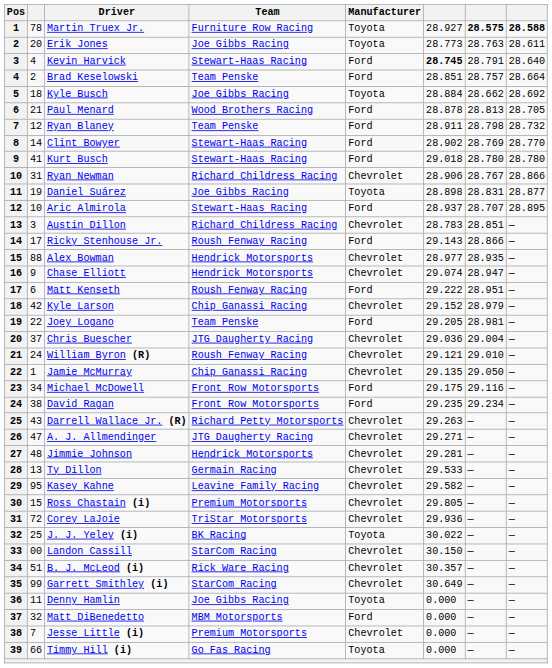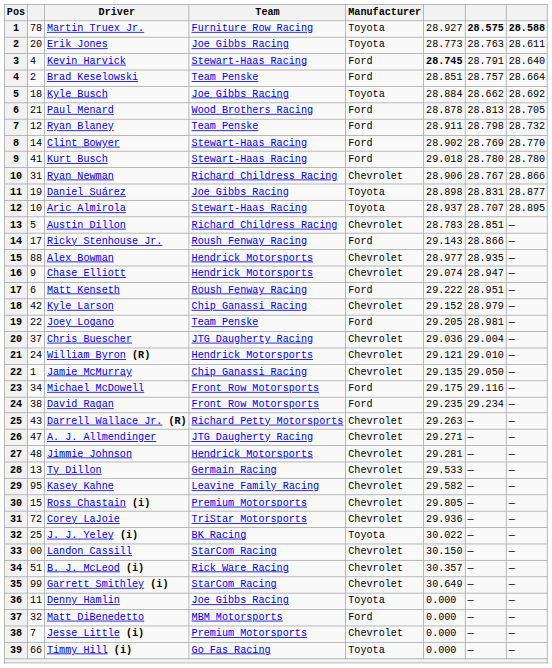 <table class="wikitable" style="font-size:95%">
 <tr>
 <th>Pos</th>
 <th></th>
 <th>Driver</th>
 <th>Team</th>
 <th>Manufacturer</th>
 <th></th>
 <th></th>
 <th></th>
 </tr>
 <tr>
 <th>1</th>
 <td>78</td>
 <td><a href='#'>Martin Truex Jr.</a></td>
 <td><a href='#'>Furniture Row Racing</a></td>
 <td>Toyota</td>
 <td>28.927</td>
 <td><strong>28.575</strong></td>
 <td><strong>28.588</strong></td>
 </tr>
 <tr>
 <th>2</th>
 <td>20</td>
 <td><a href='#'>Erik Jones</a></td>
 <td><a href='#'>Joe Gibbs Racing</a></td>
 <td>Toyota</td>
 <td>28.773</td>
 <td>28.763</td>
 <td>28.611</td>
 </tr>
 <tr>
 <th>3</th>
 <td>4</td>
 <td><a href='#'>Kevin Harvick</a></td>
 <td><a href='#'>Stewart-Haas Racing</a></td>
 <td>Ford</td>
 <td><strong>28.745</strong></td>
 <td>28.791</td>
 <td>28.640</td>
 </tr>
 <tr>
 <th>4</th>
 <td>2</td>
 <td><a href='#'>Brad Keselowski</a></td>
 <td><a href='#'>Team Penske</a></td>
 <td>Ford</td>
 <td>28.851</td>
 <td>28.757</td>
 <td>28.664</td>
 </tr>
 <tr>
 <th>5</th>
 <td>18</td>
 <td><a href='#'>Kyle Busch</a></td>
 <td><a href='#'>Joe Gibbs Racing</a></td>
 <td>Toyota</td>
 <td>28.884</td>
 <td>28.662</td>
 <td>28.692</td>
 </tr>
 <tr>
 <th>6</th>
 <td>21</td>
 <td><a href='#'>Paul Menard</a></td>
 <td><a href='#'>Wood Brothers Racing</a></td>
 <td>Ford</td>
 <td>28.878</td>
 <td>28.813</td>
 <td>28.705</td>
 </tr>
 <tr>
 <th>7</th>
 <td>12</td>
 <td><a href='#'>Ryan Blaney</a></td>
 <td><a href='#'>Team Penske</a></td>
 <td>Ford</td>
 <td>28.911</td>
 <td>28.798</td>
 <td>28.732</td>
 </tr>
 <tr>
 <th>8</th>
 <td>14</td>
 <td><a href='#'>Clint Bowyer</a></td>
 <td><a href='#'>Stewart-Haas Racing</a></td>
 <td>Ford</td>
 <td>28.902</td>
 <td>28.769</td>
 <td>28.770</td>
 </tr>
 <tr>
 <th>9</th>
 <td>41</td>
 <td><a href='#'>Kurt Busch</a></td>
 <td><a href='#'>Stewart-Haas Racing</a></td>
 <td>Ford</td>
 <td>29.018</td>
 <td>28.780</td>
 <td>28.780</td>
 </tr>
 <tr>
 <th>10</th>
 <td>31</td>
 <td><a href='#'>Ryan Newman</a></td>
 <td><a href='#'>Richard Childress Racing</a></td>
 <td>Chevrolet</td>
 <td>28.906</td>
 <td>28.767</td>
 <td>28.866</td>
 </tr>
 <tr>
 <th>11</th>
 <td>19</td>
 <td><a href='#'>Daniel Suárez</a></td>
 <td><a href='#'>Joe Gibbs Racing</a></td>
 <td>Toyota</td>
 <td>28.898</td>
 <td>28.831</td>
 <td>28.877</td>
 </tr>
 <tr>
 <th>12</th>
 <td>10</td>
 <td><a href='#'>Aric Almirola</a></td>
 <td><a href='#'>Stewart-Haas Racing</a></td>
-<td>Ford</td>
+<td>Toyota</td>
 <td>28.937</td>
 <td>28.707</td>
 <td>28.895</td>
 </tr>
 <tr>
 <th>13</th>
-<td>3</td>
+<td>5</td>
 <td><a href='#'>Austin Dillon</a></td>
 <td><a href='#'>Richard Childress Racing</a></td>
 <td>Chevrolet</td>
 <td>28.783</td>
 <td>28.851</td>
 <td>—</td>
 </tr>
 <tr>
 <th>14</th>
 <td>17</td>
 <td><a href='#'>Ricky Stenhouse Jr.</a></td>
 <td><a href='#'>Roush Fenway Racing</a></td>
 <td>Ford</td>
 <td>29.143</td>
 <td>28.866</td>
 <td>—</td>
 </tr>
 <tr>
 <th>15</th>
 <td>88</td>
 <td><a href='#'>Alex Bowman</a></td>
 <td><a href='#'>Hendrick Motorsports</a></td>
 <td>Chevrolet</td>
 <td>28.977</td>
 <td>28.935</td>
 <td>—</td>
 </tr>
 <tr>
 <th>16</th>
 <td>9</td>
 <td><a href='#'>Chase Elliott</a></td>
 <td><a href='#'>Hendrick Motorsports</a></td>
 <td>Chevrolet</td>
 <td>29.074</td>
 <td>28.947</td>
 <td>—</td>
 </tr>
 <tr>
 <th>17</th>
 <td>6</td>
 <td><a href='#'>Matt Kenseth</a></td>
 <td><a href='#'>Roush Fenway Racing</a></td>
 <td>Ford</td>
 <td>29.222</td>
 <td>28.951</td>
 <td>—</td>
 </tr>
 <tr>
 <th>18</th>
 <td>42</td>
 <td><a href='#'>Kyle Larson</a></td>
 <td><a href='#'>Chip Ganassi Racing</a></td>
 <td>Chevrolet</td>
 <td>29.152</td>
 <td>28.979</td>
 <td>—</td>
 </tr>
 <tr>
 <th>19</th>
 <td>22</td>
 <td><a href='#'>Joey Logano</a></td>
 <td><a href='#'>Team Penske</a></td>
 <td>Ford</td>
 <td>29.205</td>
 <td>28.981</td>
 <td>—</td>
 </tr>
 <tr>
 <th>20</th>
 <td>37</td>
 <td><a href='#'>Chris Buescher</a></td>
 <td><a href='#'>JTG Daugherty Racing</a></td>
 <td>Chevrolet</td>
 <td>29.036</td>
 <td>29.004</td>
 <td>—</td>
 </tr>
 <tr>
 <th>21</th>
 <td>24</td>
 <td><a href='#'>William Byron</a> <strong>(R)</strong></td>
-<td><a href='#'>Roush Fenway Racing</a></td>
+<td><a href='#'>Hendrick Motorsports</a></td>
 <td>Chevrolet</td>
 <td>29.121</td>
 <td>29.010</td>
 <td>—</td>
 </tr>
 <tr>
 <th>22</th>
 <td>1</td>
 <td><a href='#'>Jamie McMurray</a></td>
 <td><a href='#'>Chip Ganassi Racing</a></td>
 <td>Chevrolet</td>
 <td>29.135</td>
 <td>29.050</td>
 <td>—</td>
 </tr>
 <tr>
 <th>23</th>
 <td>34</td>
 <td><a href='#'>Michael McDowell</a></td>
 <td><a href='#'>Front Row Motorsports</a></td>
 <td>Ford</td>
 <td>29.175</td>
 <td>29.116</td>
 <td>—</td>
 </tr>
 <tr>
 <th>24</th>
 <td>38</td>
 <td><a href='#'>David Ragan</a></td>
 <td><a href='#'>Front Row Motorsports</a></td>
 <td>Ford</td>
 <td>29.235</td>
 <td>29.234</td>
 <td>—</td>
 </tr>
 <tr>
 <th>25</th>
 <td>43</td>
 <td><a href='#'>Darrell Wallace Jr.</a> <strong>(R)</strong></td>
 <td><a href='#'>Richard Petty Motorsports</a></td>
 <td>Chevrolet</td>
 <td>29.263</td>
 <td>—</td>
 <td>—</td>
 </tr>
 <tr>
 <th>26</th>
 <td>47</td>
 <td><a href='#'>A. J. Allmendinger</a></td>
 <td><a href='#'>JTG Daugherty Racing</a></td>
 <td>Chevrolet</td>
 <td>29.271</td>
 <td>—</td>
 <td>—</td>
 </tr>
 <tr>
 <th>27</th>
 <td>48</td>
 <td><a href='#'>Jimmie Johnson</a></td>
 <td><a href='#'>Hendrick Motorsports</a></td>
 <td>Chevrolet</td>
 <td>29.281</td>
 <td>—</td>
 <td>—</td>
 </tr>
 <tr>
 <th>28</th>
 <td>13</td>
 <td><a href='#'>Ty Dillon</a></td>
 <td><a href='#'>Germain Racing</a></td>
 <td>Chevrolet</td>
 <td>29.533</td>
 <td>—</td>
 <td>—</td>
 </tr>
 <tr>
 <th>29</th>
 <td>95</td>
 <td><a href='#'>Kasey Kahne</a></td>
 <td><a href='#'>Leavine Family Racing</a></td>
 <td>Chevrolet</td>
 <td>29.582</td>
 <td>—</td>
 <td>—</td>
 </tr>
 <tr>
 <th>30</th>
 <td>15</td>
 <td><a href='#'>Ross Chastain</a> <strong>(i)</strong></td>
 <td><a href='#'>Premium Motorsports</a></td>
 <td>Chevrolet</td>
 <td>29.805</td>
 <td>—</td>
 <td>—</td>
 </tr>
 <tr>
 <th>31</th>
 <td>72</td>
 <td><a href='#'>Corey LaJoie</a></td>
 <td><a href='#'>TriStar Motorsports</a></td>
 <td>Chevrolet</td>
 <td>29.936</td>
 <td>—</td>
 <td>—</td>
 </tr>
 <tr>
 <th>32</th>
 <td>25</td>
 <td><a href='#'>J. J. Yeley</a> <strong>(i)</strong></td>
 <td><a href='#'>BK Racing</a></td>
 <td>Toyota</td>
 <td>30.022</td>
 <td>—</td>
 <td>—</td>
 </tr>
 <tr>
 <th>33</th>
 <td>00</td>
 <td><a href='#'>Landon Cassill</a></td>
 <td><a href='#'>StarCom Racing</a></td>
 <td>Chevrolet</td>
 <td>30.150</td>
 <td>—</td>
 <td>—</td>
 </tr>
 <tr>
 <th>34</th>
 <td>51</td>
 <td><a href='#'>B. J. McLeod</a> <strong>(i)</strong></td>
 <td><a href='#'>Rick Ware Racing</a></td>
 <td>Chevrolet</td>
 <td>30.357</td>
 <td>—</td>
 <td>—</td>
 </tr>
 <tr>
 <th>35</th>
 <td>99</td>
 <td><a href='#'>Garrett Smithley</a> <strong>(i)</strong></td>
 <td><a href='#'>StarCom Racing</a></td>
 <td>Chevrolet</td>
 <td>30.649</td>
 <td>—</td>
 <td>—</td>
 </tr>
 <tr>
 <th>36</th>
 <td>11</td>
 <td><a href='#'>Denny Hamlin</a></td>
 <td><a href='#'>Joe Gibbs Racing</a></td>
 <td>Toyota</td>
 <td>0.000</td>
 <td>—</td>
 <td>—</td>
 </tr>
 <tr>
 <th>37</th>
 <td>32</td>
 <td><a href='#'>Matt DiBenedetto</a></td>
 <td><a href='#'>MBM Motorsports</a></td>
 <td>Ford</td>
 <td>0.000</td>
 <td>—</td>
 <td>—</td>
 </tr>
 <tr>
 <th>38</th>
 <td>7</td>
 <td><a href='#'>Jesse Little</a> <strong>(i)</strong></td>
 <td><a href='#'>Premium Motorsports</a></td>
 <td>Chevrolet</td>
 <td>0.000</td>
 <td>—</td>
 <td>—</td>
 </tr>
 <tr>
 <th>39</th>
 <td>66</td>
 <td><a href='#'>Timmy Hill</a> <strong>(i)</strong></td>
 <td><a href='#'>Go Fas Racing</a></td>
 <td>Toyota</td>
 <td>0.000</td>
 <td>—</td>
 <td>—</td>
 </tr>
 <tr>
 <th colspan="8"></th>
 </tr>
 </table>
